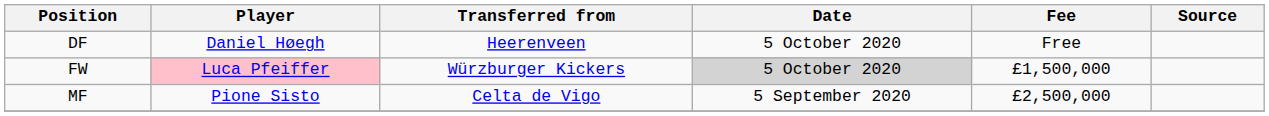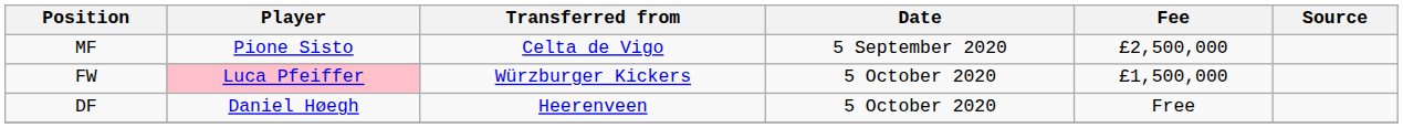 <table class="wikitable sortable" style="width:75%; font-size:95%; text-align:center;">
 <tr>
 <th>Position</th>
 <th>Player</th>
 <th>Transferred from</th>
 <th>Date</th>
 <th>Fee</th>
 <th>Source</th>
 </tr>
 <tr>
+<td>MF</td>
+<td> <a href='#'>Pione Sisto</a></td>
+<td> <a href='#'>Celta de Vigo</a></td>
+<td>5 September 2020</td>
+<td>£2,500,000</td>
+<td></td>
+</tr>
+<tr>
+<td>FW</td>
+<td style="background: pink;"> <a href='#'>Luca Pfeiffer</a></td>
+<td> <a href='#'>Würzburger Kickers</a></td>
+<td>5 October 2020</td>
+<td>£1,500,000</td>
+<td></td>
+</tr>
+<tr>
 <td>DF</td>
 <td> <a href='#'>Daniel Høegh</a></td>
 <td> <a href='#'>Heerenveen</a></td>
 <td>5 October 2020</td>
 <td>Free</td>
 <td></td>
 </tr>
 <tr>
-<td>FW</td>
-<td style="background: pink;"> <a href='#'>Luca Pfeiffer</a></td>
-<td> <a href='#'>Würzburger Kickers</a></td>
-<td style="background: lightgrey;">5 October 2020</td>
-<td>£1,500,000</td>
-<td></td>
-</tr>
-<tr>
-<td>MF</td>
-<td> <a href='#'>Pione Sisto</a></td>
-<td> <a href='#'>Celta de Vigo</a></td>
-<td>5 September 2020</td>
-<td>£2,500,000</td>
-<td></td>
-</tr>
-<tr>
 </tr>
 </table>
